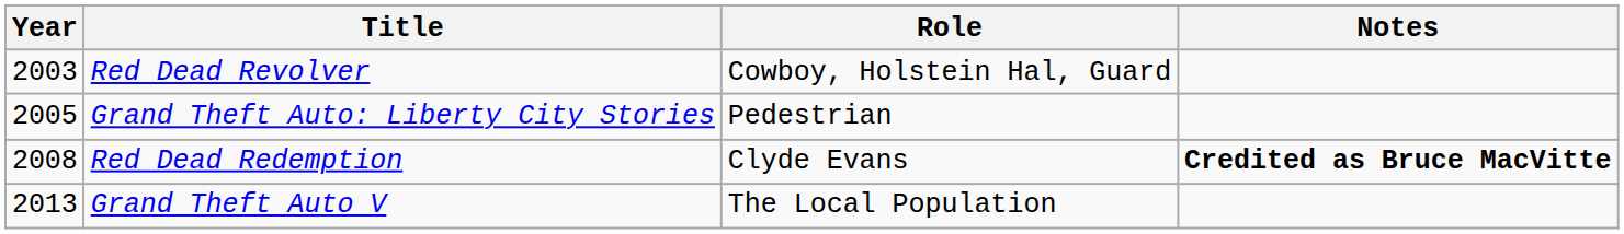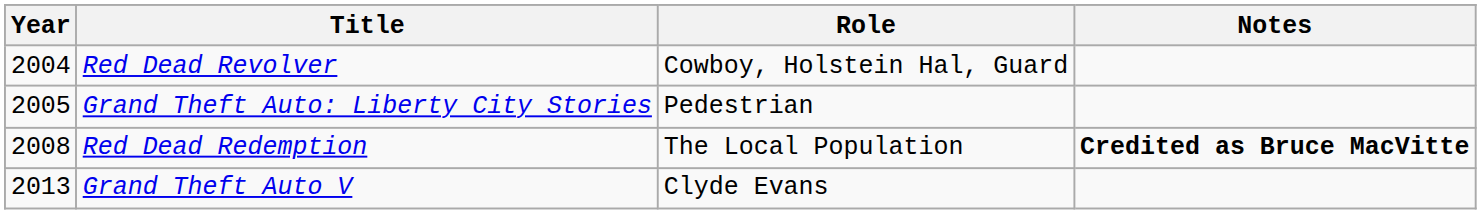 <table class="wikitable sortable">
 <tr>
 <th>Year</th>
 <th>Title</th>
 <th>Role</th>
 <th>Notes</th>
 </tr>
 <tr>
-<td>2003</td>
+<td>2004</td>
 <td><em><a href='#'>Red Dead Revolver</a></em></td>
 <td>Cowboy, Holstein Hal, Guard</td>
 <td></td>
 </tr>
 <tr>
 <td>2005</td>
 <td><em><a href='#'>Grand Theft Auto: Liberty City Stories</a></em></td>
 <td>Pedestrian</td>
 <td></td>
 </tr>
 <tr>
 <td>2008</td>
 <td><em><a href='#'>Red Dead Redemption</a></em></td>
-<td>Clyde Evans</td>
+<td>The Local Population</td>
 <td><strong>Credited as Bruce MacVitte</strong></td>
 </tr>
 <tr>
 <td>2013</td>
 <td><em><a href='#'>Grand Theft Auto V</a></em></td>
-<td>The Local Population</td>
+<td>Clyde Evans</td>
 <td></td>
 </tr>
 </table>
